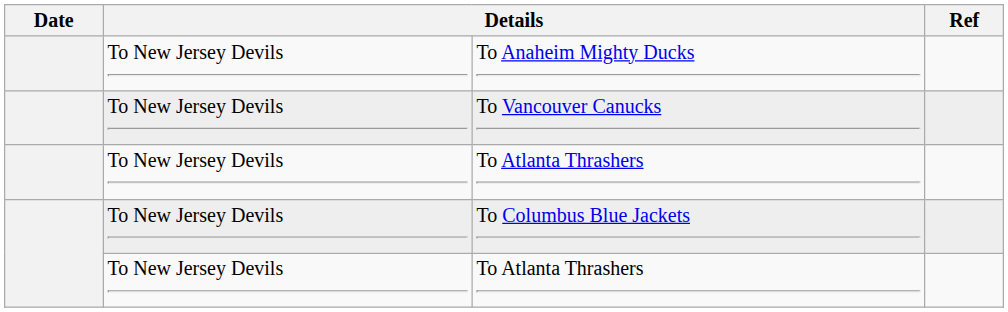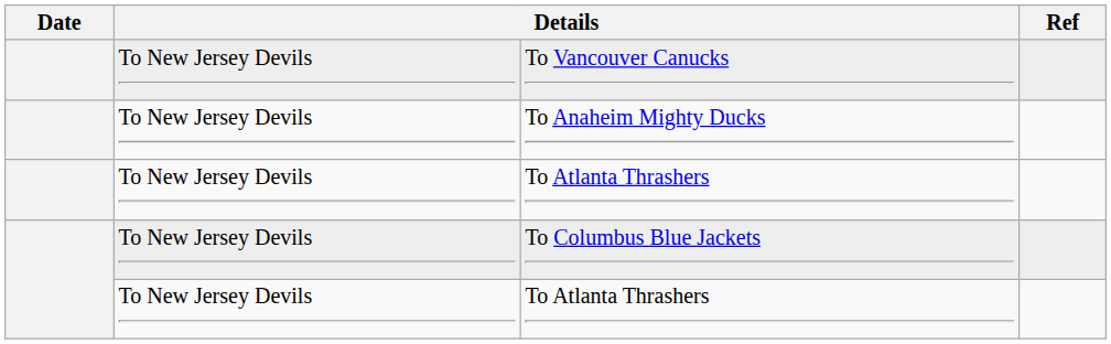 <table class="wikitable plainrowheaders" style="width: 50em;">
 <tr>
 <th scope="col">Date</th>
 <th scope="col" colspan="2">Details</th>
 <th scope="col">Ref</th>
 </tr>
+<tr bgcolor="#eeeeee">
+<th scope="row"></th>
+<td valign="top">To New Jersey Devils <hr></td>
+<td valign="top">To <a href='#'>Vancouver Canucks</a> <hr></td>
+<td></td>
+</tr>
 <tr>
 <th scope="row"></th>
 <td valign="top">To New Jersey Devils <hr></td>
 <td valign="top">To <a href='#'>Anaheim Mighty Ducks</a> <hr></td>
-<td></td>
-</tr>
-<tr bgcolor="#eeeeee">
-<th scope="row"></th>
-<td valign="top">To New Jersey Devils <hr></td>
-<td valign="top">To <a href='#'>Vancouver Canucks</a> <hr></td>
 <td></td>
 </tr>
 <tr>
 <th scope="row"></th>
 <td valign="top">To New Jersey Devils <hr></td>
 <td valign="top">To <a href='#'>Atlanta Thrashers</a> <hr></td>
 <td></td>
 </tr>
 <tr bgcolor="#eeeeee">
 <th scope="row" rowspan=2></th>
 <td valign="top">To New Jersey Devils <hr></td>
 <td valign="top">To <a href='#'>Columbus Blue Jackets</a> <hr></td>
 <td></td>
 </tr>
 <tr>
 <td valign="top">To New Jersey Devils <hr></td>
 <td valign="top">To Atlanta Thrashers <hr></td>
 <td></td>
 </tr>
 </table>
